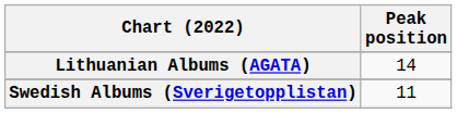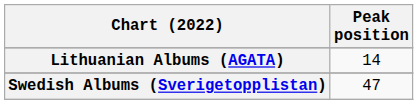 <table class="wikitable sortable plainrowheaders" style="text-align:center">
 <tr>
 <th scope="col">Chart (2022)</th>
 <th scope="col">Peak<br>position</th>
 </tr>
 <tr>
 </tr>
 <tr>
 </tr>
 <tr>
 </tr>
 <tr>
 </tr>
 <tr>
 <th scope="row">Lithuanian Albums (<a href='#'>AGATA</a>)</th>
 <td>14</td>
 </tr>
 <tr>
 </tr>
 <tr>
 </tr>
 <tr>
 <th scope="row">Swedish Albums (<a href='#'>Sverigetopplistan</a>)</th>
-<td>11</td>
+<td>47</td>
 </tr>
 <tr>
 </tr>
 <tr>
 </tr>
 <tr>
 </tr>
 <tr>
 </tr>
 <tr>
 </tr>
 </table>
